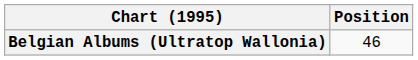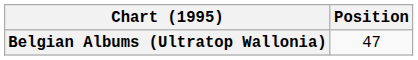 <table class="wikitable plainrowheaders">
 <tr>
 <th scope="col">Chart (1995)</th>
 <th scope="col">Position</th>
 </tr>
 <tr>
 <th scope="row">Belgian Albums (Ultratop Wallonia)</th>
-<td style="text-align:center;">46</td>
+<td style="text-align:center;">47</td>
 </tr>
 </table>
